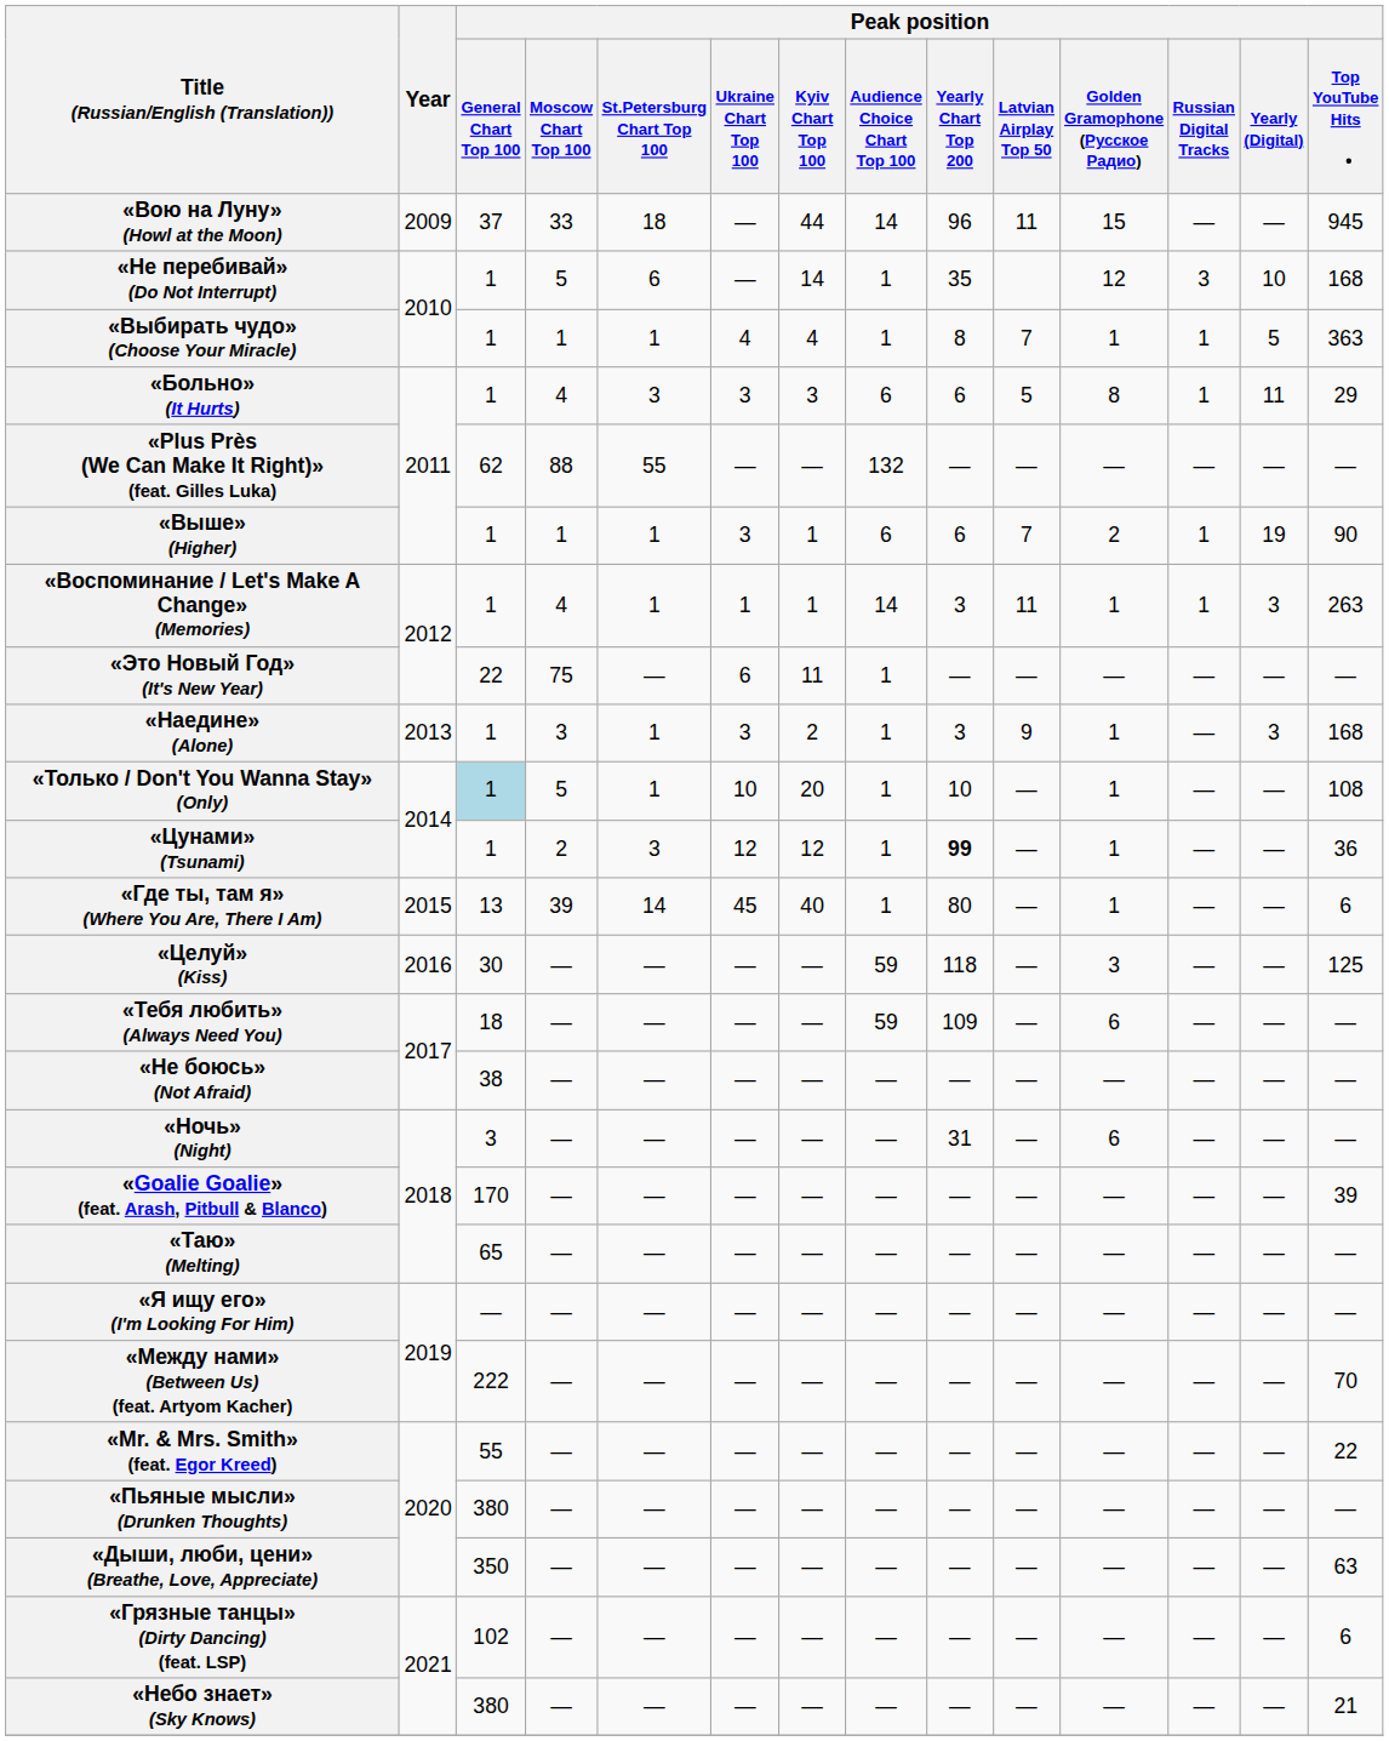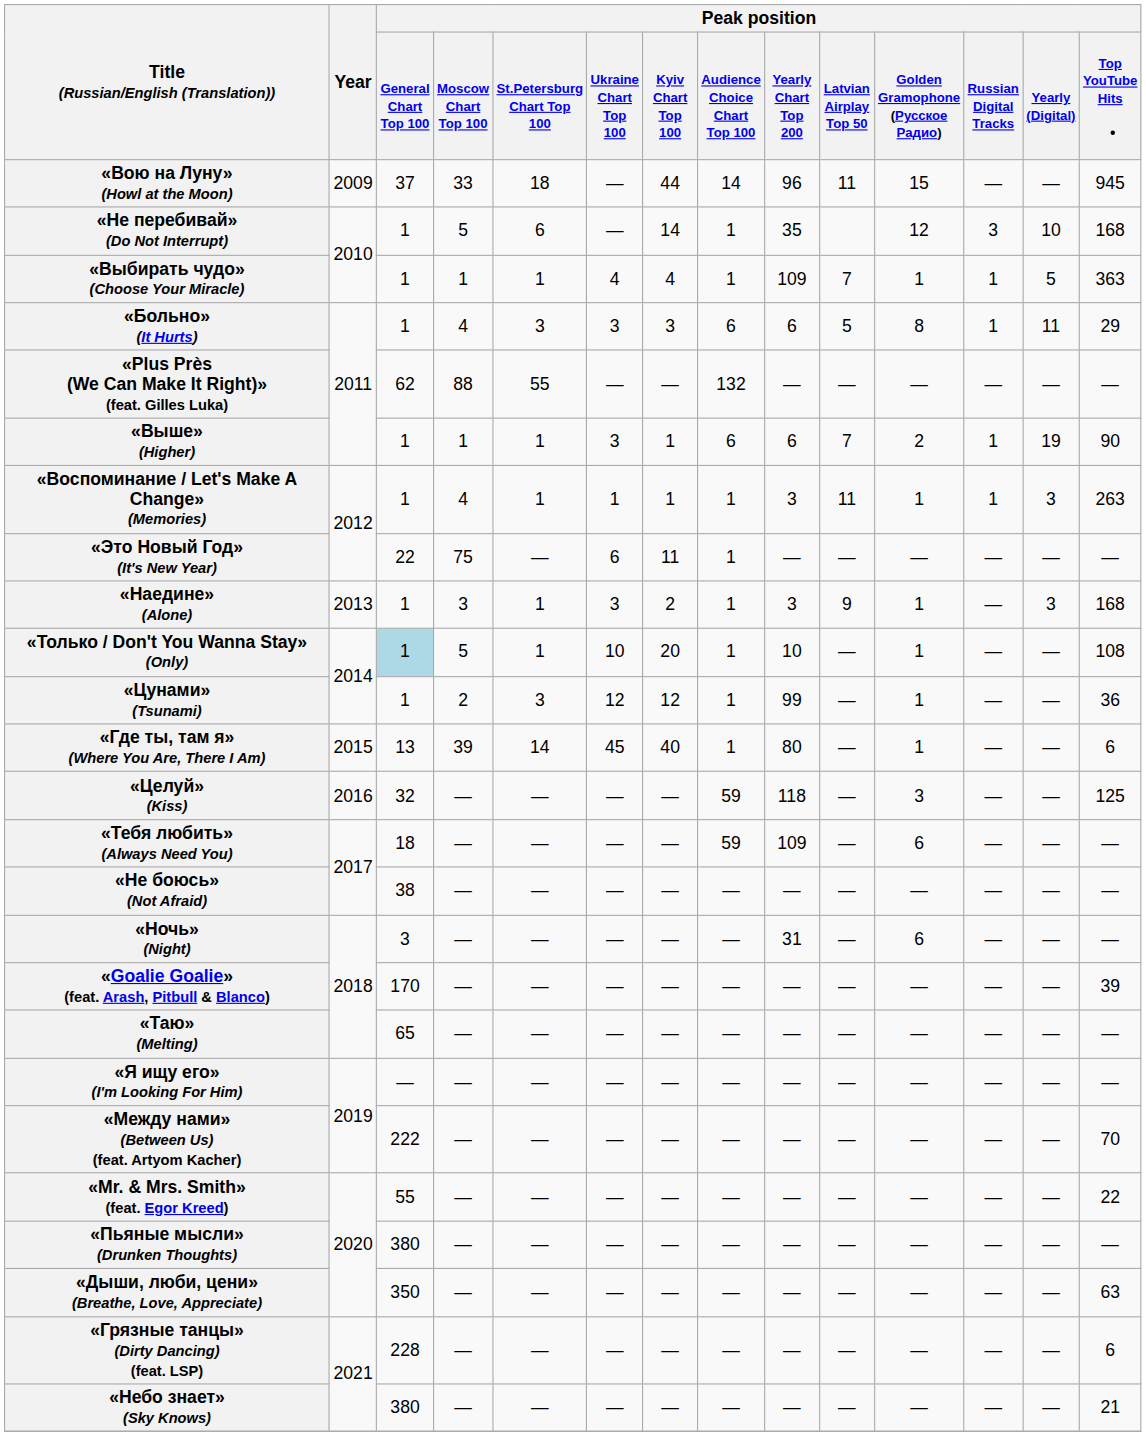 <table class="wikitable plainrowheaders" style="text-align:center;">
 <tr>
 <th scope="col" rowspan="2" style="width:18em;">Title<br><small><em>(Russian/English (Translation))</em></small></th>
 <th scope="col" rowspan="2">Year</th>
 <th scope="col" colspan="12">Peak position</th>
 </tr>
 <tr>
 <th scope="col" style="width:3em; font-size:90%;"><br><small><a href='#'>General Chart Top 100</a></small></th>
 <th scope="col" style="width:3em; font-size:90%;"><br><small><a href='#'>Moscow Chart Top 100</a></small></th>
 <th scope="col" style="width:3em; font-size:90%;"><br><small><a href='#'>St.Petersburg Chart Top 100</a></small></th>
 <th scope="col" style="width:3em; font-size:90%;"><br><small><a href='#'>Ukraine Chart Top 100</a></small></th>
 <th scope="col" style="width:3em; font-size:90%;"><br><small><a href='#'>Kyiv Chart Top 100</a></small></th>
 <th scope="col" style="width:3em; font-size:90%;"><br><small><a href='#'>Audience Choice Chart Top 100</a></small></th>
 <th scope="col" style="width:3em; font-size:90%;"><br><small><a href='#'>Yearly Chart Top 200</a></small></th>
 <th scope="col" style="width:3em; font-size:90%;"><br><small><a href='#'>Latvian Airplay Top 50</a></small></th>
 <th scope="col" style="width:3em; font-size:90%;"><br><small><a href='#'>Golden Gramophone</a> (<a href='#'>Русское Радио</a>)</small></th>
 <th scope="col" style="width:3em; font-size:90%;"><br><small><a href='#'>Russian Digital Tracks</a></small></th>
 <th scope="col" style="width:3em; font-size:90%;"><br><small><a href='#'>Yearly (Digital)</a></small></th>
 <th scope="col" style="width:3em; font-size:90%;"><br><small><a href='#'>Top YouTube Hits</a></small><br><ul><li></li></ul></th>
 </tr>
 <tr>
 <th scope="row">«Вою на Луну»<br><small><em>(Howl at the Moon)</em></small></th>
 <td rowspan="1">2009</td>
 <td>37</td>
 <td>33</td>
 <td>18</td>
 <td>—</td>
 <td>44</td>
 <td>14</td>
 <td>96</td>
 <td>11</td>
 <td>15</td>
 <td>—</td>
 <td>—</td>
 <td>945</td>
 </tr>
 <tr>
 <th scope="row">«Не перебивай»<br><small><em>(Do Not Interrupt)</em></small></th>
 <td rowspan="2">2010</td>
 <td>1</td>
 <td>5</td>
 <td>6</td>
 <td>—</td>
 <td>14</td>
 <td>1</td>
 <td>35</td>
 <td></td>
 <td>12</td>
 <td>3</td>
 <td>10</td>
 <td>168</td>
 </tr>
 <tr>
 <th scope="row">«Выбирать чудо»<br><small><em>(Choose Your Miracle)</em></small></th>
 <td>1</td>
 <td>1</td>
 <td>1</td>
 <td>4</td>
 <td>4</td>
 <td>1</td>
-<td>8</td>
+<td>109</td>
 <td>7</td>
 <td>1</td>
 <td>1</td>
 <td>5</td>
 <td>363</td>
 </tr>
 <tr>
 <th scope="row">«Больно»<br><small><em>(<a href='#'>It Hurts</a>)</em></small></th>
 <td rowspan="3">2011</td>
 <td>1</td>
 <td>4</td>
 <td>3</td>
 <td>3</td>
 <td>3</td>
 <td>6</td>
 <td>6</td>
 <td>5</td>
 <td>8</td>
 <td>1</td>
 <td>11</td>
 <td>29</td>
 </tr>
 <tr>
 <th scope="row">«Plus Près<br>(We Can Make It Right)»<br><small>(feat. Gilles Luka)</small></th>
 <td>62</td>
 <td>88</td>
 <td>55</td>
 <td>—</td>
 <td>—</td>
 <td>132</td>
 <td>—</td>
 <td>—</td>
 <td>—</td>
 <td>—</td>
 <td>—</td>
 <td>—</td>
 </tr>
 <tr>
 <th scope="row">«Выше»<br><small><em>(Higher)</em></small></th>
 <td>1</td>
 <td>1</td>
 <td>1</td>
 <td>3</td>
 <td>1</td>
 <td>6</td>
 <td>6</td>
 <td>7</td>
 <td>2</td>
 <td>1</td>
 <td>19</td>
 <td>90</td>
 </tr>
 <tr>
 <th scope="row">«Воспоминание / Let's Make A Change»<br><small><em>(Memories)</em></small></th>
 <td rowspan="2">2012</td>
 <td>1</td>
 <td>4</td>
 <td>1</td>
 <td>1</td>
 <td>1</td>
-<td>14</td>
+<td>1</td>
 <td>3</td>
 <td>11</td>
 <td>1</td>
 <td>1</td>
 <td>3</td>
 <td>263</td>
 </tr>
 <tr>
 <th scope="row">«Это Новый Год»<br><small><em>(It's New Year)</em></small></th>
 <td>22</td>
 <td>75</td>
 <td>—</td>
 <td>6</td>
 <td>11</td>
 <td>1</td>
 <td>—</td>
 <td>—</td>
 <td>—</td>
 <td>—</td>
 <td>—</td>
 <td>—</td>
 </tr>
 <tr>
 <th scope="row">«Наедине»<br><small><em>(Alone)</em></small></th>
 <td rowspan="1">2013</td>
 <td>1</td>
 <td>3</td>
 <td>1</td>
 <td>3</td>
 <td>2</td>
 <td>1</td>
 <td>3</td>
 <td>9</td>
 <td>1</td>
 <td>—</td>
 <td>3</td>
 <td>168</td>
 </tr>
 <tr>
 <th scope="row">«Только / Don't You Wanna Stay»<br><small><em>(Only)</em></small></th>
 <td rowspan="2">2014</td>
 <td style="background: lightblue;">1</td>
 <td>5</td>
 <td>1</td>
 <td>10</td>
 <td>20</td>
 <td>1</td>
 <td>10</td>
 <td>—</td>
 <td>1</td>
 <td>—</td>
 <td>—</td>
 <td>108</td>
 </tr>
 <tr>
 <th scope="row">«Цунами»<br><small><em>(Tsunami)</em></small></th>
 <td>1</td>
 <td>2</td>
 <td>3</td>
 <td>12</td>
 <td>12</td>
 <td>1</td>
-<td><strong>99</strong></td>
+<td>99</td>
 <td>—</td>
 <td>1</td>
 <td>—</td>
 <td>—</td>
 <td>36</td>
 </tr>
 <tr>
 <th scope="row">«Где ты, там я»<br><small><em>(Where You Are, There I Am)</em></small></th>
 <td>2015</td>
 <td>13</td>
 <td>39</td>
 <td>14</td>
 <td>45</td>
 <td>40</td>
 <td>1</td>
 <td>80</td>
 <td>—</td>
 <td>1</td>
 <td>—</td>
 <td>—</td>
 <td>6</td>
 </tr>
 <tr>
 <th scope="row">«Целуй»<br><small><em>(Kiss)</em></small></th>
 <td>2016</td>
-<td>30</td>
+<td>32</td>
 <td>—</td>
 <td>—</td>
 <td>—</td>
 <td>—</td>
 <td>59</td>
 <td>118</td>
 <td>—</td>
 <td>3</td>
 <td>—</td>
 <td>—</td>
 <td>125</td>
 </tr>
 <tr>
 <th scope="row">«Тебя любить»<br><small><em>(Always Need You)</em></small></th>
 <td rowspan="2">2017</td>
 <td>18</td>
 <td>—</td>
 <td>—</td>
 <td>—</td>
 <td>—</td>
 <td>59</td>
 <td>109</td>
 <td>—</td>
 <td>6</td>
 <td>—</td>
 <td>—</td>
 <td>—</td>
 </tr>
 <tr>
 <th scope="row">«Не боюсь»<br><small><em>(Not Afraid)</em></small></th>
 <td>38</td>
 <td>—</td>
 <td>—</td>
 <td>—</td>
 <td>—</td>
 <td>—</td>
 <td>—</td>
 <td>—</td>
 <td>—</td>
 <td>—</td>
 <td>—</td>
 <td>—</td>
 </tr>
 <tr>
 <th scope="row">«Ночь»<br><small><em>(Night)</em></small></th>
 <td rowspan="3">2018</td>
 <td>3</td>
 <td>—</td>
 <td>—</td>
 <td>—</td>
 <td>—</td>
 <td>—</td>
 <td>31</td>
 <td>—</td>
 <td>6</td>
 <td>—</td>
 <td>—</td>
 <td>—</td>
 </tr>
 <tr>
 <th scope="row">«<a href='#'>Goalie Goalie</a>» <br><small>(feat. <a href='#'>Arash</a>, <a href='#'>Pitbull</a> & <a href='#'>Blanco</a>)</small></th>
 <td>170</td>
 <td>—</td>
 <td>—</td>
 <td>—</td>
 <td>—</td>
 <td>—</td>
 <td>—</td>
 <td>—</td>
 <td>—</td>
 <td>—</td>
 <td>—</td>
 <td>39</td>
 </tr>
 <tr>
 <th scope="row">«Таю»<br><small><em>(Melting)</em></small></th>
 <td>65</td>
 <td>—</td>
 <td>—</td>
 <td>—</td>
 <td>—</td>
 <td>—</td>
 <td>—</td>
 <td>—</td>
 <td>—</td>
 <td>—</td>
 <td>—</td>
 <td>—</td>
 </tr>
 <tr>
 <th scope="row">«Я ищу его»<br><small><em>(I'm Looking For Him)</em></small></th>
 <td rowspan="2">2019</td>
 <td>—</td>
 <td>—</td>
 <td>—</td>
 <td>—</td>
 <td>—</td>
 <td>—</td>
 <td>—</td>
 <td>—</td>
 <td>—</td>
 <td>—</td>
 <td>—</td>
 <td>—</td>
 </tr>
 <tr>
 <th scope="row">«Между нами»<br><small><em>(Between Us)</em></small><br><small>(feat. Artyom Kacher)</small></th>
 <td>222</td>
 <td>—</td>
 <td>—</td>
 <td>—</td>
 <td>—</td>
 <td>—</td>
 <td>—</td>
 <td>—</td>
 <td>—</td>
 <td>—</td>
 <td>—</td>
 <td>70</td>
 </tr>
 <tr>
 <th scope="row">«Mr. & Mrs. Smith»<br><small>(feat. <a href='#'>Egor Kreed</a>)</small></th>
 <td rowspan="3">2020</td>
 <td>55</td>
 <td>—</td>
 <td>—</td>
 <td>—</td>
 <td>—</td>
 <td>—</td>
 <td>—</td>
 <td>—</td>
 <td>—</td>
 <td>—</td>
 <td>—</td>
 <td>22</td>
 </tr>
 <tr>
 <th scope="row">«Пьяные мысли»<br><small><em>(Drunken Thoughts)</em></small></th>
 <td>380</td>
 <td>—</td>
 <td>—</td>
 <td>—</td>
 <td>—</td>
 <td>—</td>
 <td>—</td>
 <td>—</td>
 <td>—</td>
 <td>—</td>
 <td>—</td>
 <td>—</td>
 </tr>
 <tr>
 <th scope="row">«Дыши, люби, цени»<br><small><em>(Breathe, Love, Appreciate)</em></small></th>
 <td>350</td>
 <td>—</td>
 <td>—</td>
 <td>—</td>
 <td>—</td>
 <td>—</td>
 <td>—</td>
 <td>—</td>
 <td>—</td>
 <td>—</td>
 <td>—</td>
 <td>63</td>
 </tr>
 <tr>
 <th scope="row">«Грязные танцы»<br><small><em>(Dirty Dancing)</em></small><br><small>(feat. LSP)</small></th>
 <td rowspan="2">2021</td>
-<td>102</td>
+<td>228</td>
 <td>—</td>
 <td>—</td>
 <td>—</td>
 <td>—</td>
 <td>—</td>
 <td>—</td>
 <td>—</td>
 <td>—</td>
 <td>—</td>
 <td>—</td>
 <td>6</td>
 </tr>
 <tr>
 <th scope="row">«Небо знает»<br><small><em>(Sky Knows)</em></small></th>
 <td>380</td>
 <td>—</td>
 <td>—</td>
 <td>—</td>
 <td>—</td>
 <td>—</td>
 <td>—</td>
 <td>—</td>
 <td>—</td>
 <td>—</td>
 <td>—</td>
 <td>21</td>
 </tr>
 <tr>
 </tr>
 </table>
